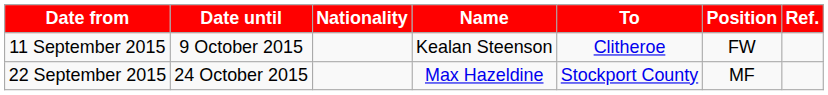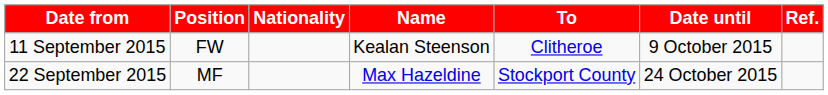 <table class="wikitable" style="text-align:center;">
 <tr>
 <th style="background:#FF0000; color:#FFFFFF;">Date from</th>
-<th style="background:#FF0000; color:#FFFFFF;">Date until</th>
+<th style="background:#FF0000; color:#FFFFFF;">Position</th>
 <th style="background:#FF0000; color:#FFFFFF;">Nationality</th>
 <th style="background:#FF0000; color:#FFFFFF;">Name</th>
 <th style="background:#FF0000; color:#FFFFFF;">To</th>
-<th style="background:#FF0000; color:#FFFFFF;">Position</th>
+<th style="background:#FF0000; color:#FFFFFF;">Date until</th>
 <th style="background:#FF0000; color:#FFFFFF;">Ref.</th>
 </tr>
 <tr>
 <td>11 September 2015</td>
-<td>9 October 2015</td>
+<td>FW</td>
 <td></td>
 <td>Kealan Steenson</td>
 <td><a href='#'>Clitheroe</a></td>
-<td>FW</td>
+<td>9 October 2015</td>
 <td></td>
 </tr>
 <tr>
 <td>22 September 2015</td>
-<td>24 October 2015</td>
+<td>MF</td>
 <td></td>
 <td><a href='#'>Max Hazeldine</a></td>
 <td><a href='#'>Stockport County</a></td>
-<td>MF</td>
+<td>24 October 2015</td>
 <td></td>
 </tr>
 </table>
